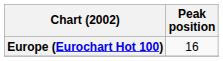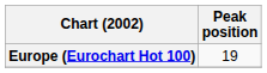 <table class="wikitable sortable plainrowheaders" style="text-align:center">
 <tr>
 <th scope="col">Chart (2002)</th>
 <th scope="col">Peak<br>position</th>
 </tr>
 <tr>
 <th scope="row">Europe (<a href='#'>Eurochart Hot 100</a>)</th>
-<td>16</td>
+<td>19</td>
 </tr>
 <tr>
 </tr>
 <tr>
 </tr>
 <tr>
 </tr>
 <tr>
 </tr>
 <tr>
 </tr>
 </table>
